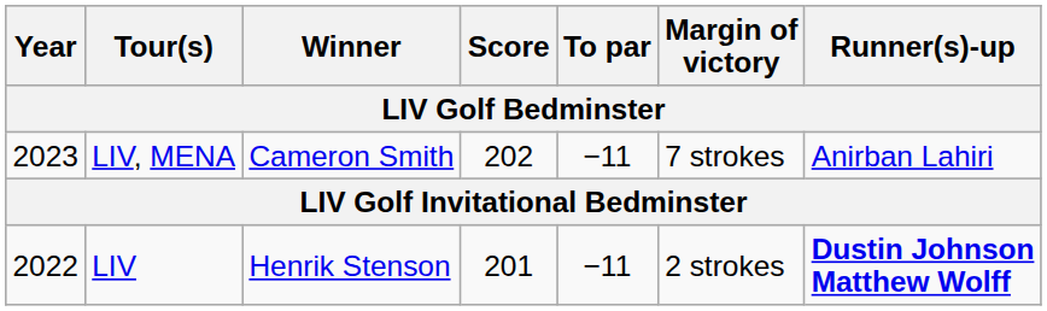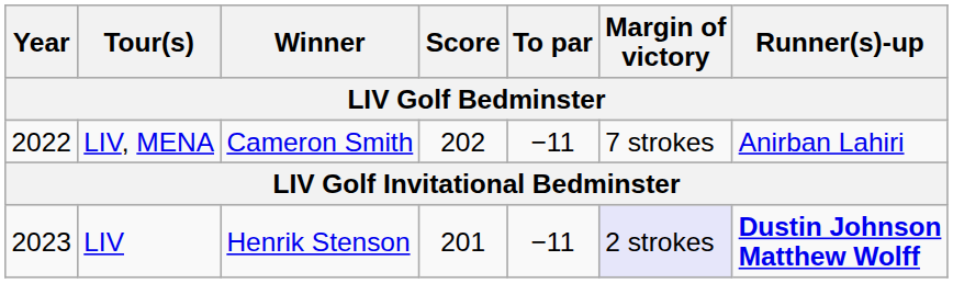 <table class="wikitable" style="font-size:95%">
 <tr>
 <th>Year</th>
 <th>Tour(s)</th>
 <th>Winner</th>
 <th>Score</th>
 <th>To par</th>
 <th>Margin of<br>victory</th>
 <th>Runner(s)-up</th>
 </tr>
 <tr>
 <th colspan=7>LIV Golf Bedminster</th>
 </tr>
 <tr>
-<td>2023</td>
+<td>2022</td>
 <td><a href='#'>LIV</a>, <a href='#'>MENA</a></td>
 <td> <a href='#'>Cameron Smith</a></td>
 <td align=center>202</td>
 <td align=center>−11</td>
 <td>7 strokes</td>
 <td> <a href='#'>Anirban Lahiri</a></td>
 </tr>
 <tr>
 <th colspan=7>LIV Golf Invitational Bedminster</th>
 </tr>
 <tr>
-<td>2022</td>
+<td>2023</td>
 <td><a href='#'>LIV</a></td>
 <td> <a href='#'>Henrik Stenson</a></td>
 <td align=center>201</td>
 <td align=center>−11</td>
-<td>2 strokes</td>
+<td style="background: lavender;">2 strokes</td>
 <td><strong> <a href='#'>Dustin Johnson</a><br> <a href='#'>Matthew Wolff</a></strong></td>
 </tr>
 </table>
